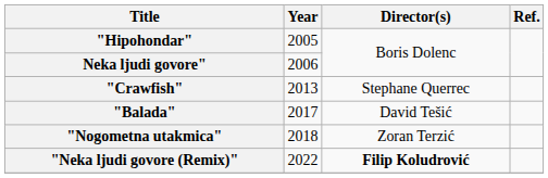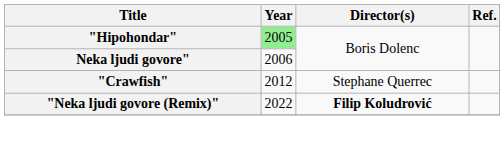 <table class="wikitable plainrowheaders" style="text-align:center;">
 <tr>
 <th scope="col" style="width:18em;">Title</th>
 <th scope="col">Year</th>
 <th scope="col" style="width:12em;">Director(s)</th>
 <th scope="col">Ref.</th>
 </tr>
 <tr>
 <th scope="row">"Hipohondar"</th>
-<td>2005</td>
+<td style="background: lightgreen;">2005</td>
 <td rowspan="2">Boris Dolenc</td>
 <td rowspan="2"></td>
 </tr>
 <tr>
 <th scope="row">Neka ljudi govore"</th>
 <td>2006</td>
 </tr>
 <tr>
 <th scope="row">"Crawfish"</th>
-<td>2013</td>
+<td>2012</td>
 <td>Stephane Querrec</td>
-<td></td>
-</tr>
-<tr>
-<th scope="row">"Balada"</th>
-<td>2017</td>
-<td>David Tešić</td>
-<td></td>
-</tr>
-<tr>
-<th scope="row">"Nogometna utakmica"</th>
-<td>2018</td>
-<td>Zoran Terzić</td>
 <td></td>
 </tr>
 <tr>
 <th scope="row">"Neka ljudi govore (Remix)"</th>
 <td rowspan="1">2022</td>
 <td><strong>Filip Koludrović</strong></td>
 <td></td>
 </tr>
 <tr>
 </tr>
 </table>
